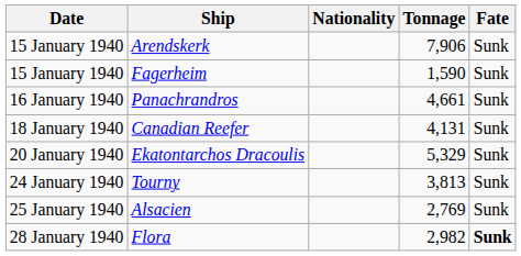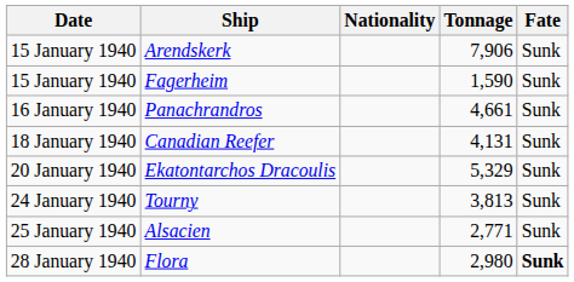 <table class="wikitable sortable" style="margin: 1em auto 1em auto;">
 <tr>
 <th>Date</th>
 <th>Ship</th>
 <th>Nationality</th>
 <th>Tonnage</th>
 <th>Fate</th>
 </tr>
 <tr>
 <td align="right">15 January 1940</td>
 <td align="left"><a href='#'><em>Arendskerk</em></a></td>
 <td align="left"></td>
 <td align="right">7,906</td>
 <td align="left">Sunk</td>
 </tr>
 <tr>
 <td align="right">15 January 1940</td>
 <td align="left"><a href='#'><em>Fagerheim</em></a></td>
 <td align="left"></td>
 <td align="right">1,590</td>
 <td align="left">Sunk</td>
 </tr>
 <tr>
 <td align="right">16 January 1940</td>
 <td align="left"><a href='#'><em>Panachrandros</em></a></td>
 <td align="left"></td>
 <td align="right">4,661</td>
 <td align="left">Sunk</td>
 </tr>
 <tr>
 <td align="right">18 January 1940</td>
 <td align="left"><a href='#'><em>Canadian Reefer</em></a></td>
 <td align="left"></td>
 <td align="right">4,131</td>
 <td align="left">Sunk</td>
 </tr>
 <tr>
 <td align="right">20 January 1940</td>
 <td align="left"><a href='#'><em>Ekatontarchos Dracoulis</em></a></td>
 <td align="left"></td>
 <td align="right">5,329</td>
 <td align="left">Sunk</td>
 </tr>
 <tr>
 <td align="right">24 January 1940</td>
 <td align="left"><a href='#'><em>Tourny</em></a></td>
 <td align="left"></td>
 <td align="right">3,813</td>
 <td align="left">Sunk</td>
 </tr>
 <tr>
 <td align="right">25 January 1940</td>
 <td align="left"><a href='#'><em>Alsacien</em></a></td>
 <td align="left"></td>
-<td align="right">2,769</td>
+<td align="right">2,771</td>
 <td align="left">Sunk</td>
 </tr>
 <tr>
 <td align="right">28 January 1940</td>
 <td align="left"><a href='#'><em>Flora</em></a></td>
 <td align="left"></td>
-<td align="right">2,982</td>
+<td align="right">2,980</td>
 <td align="left"><strong>Sunk</strong></td>
 </tr>
 </table>
